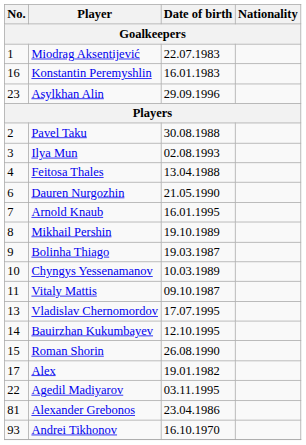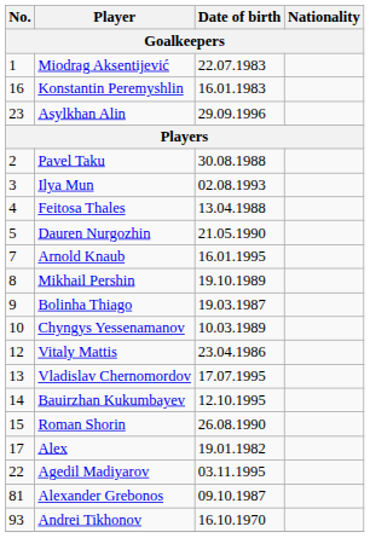 <table class="wikitable">
 <tr>
 <th>No.</th>
 <th>Player</th>
 <th>Date of birth</th>
 <th>Nationality</th>
 </tr>
 <tr>
 <th colspan=5>Goalkeepers</th>
 </tr>
 <tr>
 <td>1</td>
 <td><a href='#'>Miodrag Aksentijević</a></td>
 <td>22.07.1983</td>
 <td></td>
 </tr>
 <tr>
 <td>16</td>
 <td><a href='#'>Konstantin Peremyshlin</a></td>
 <td>16.01.1983</td>
 <td></td>
 </tr>
 <tr>
 <td>23</td>
 <td><a href='#'>Asylkhan Alin</a></td>
 <td>29.09.1996</td>
 <td></td>
 </tr>
 <tr>
 <th colspan=5>Players</th>
 </tr>
 <tr>
 <td>2</td>
 <td><a href='#'>Pavel Taku</a></td>
 <td>30.08.1988</td>
 <td></td>
 </tr>
 <tr>
 <td>3</td>
 <td><a href='#'>Ilya Mun</a></td>
 <td>02.08.1993</td>
 <td></td>
 </tr>
 <tr>
 <td>4</td>
 <td><a href='#'>Feitosa Thales</a></td>
 <td>13.04.1988</td>
 <td></td>
 </tr>
 <tr>
-<td>6</td>
+<td>5</td>
 <td><a href='#'>Dauren Nurgozhin</a></td>
 <td>21.05.1990</td>
 <td></td>
 </tr>
 <tr>
 <td>7</td>
 <td><a href='#'>Arnold Knaub</a></td>
 <td>16.01.1995</td>
 <td></td>
 </tr>
 <tr>
 <td>8</td>
 <td><a href='#'>Mikhail Pershin</a></td>
 <td>19.10.1989</td>
 <td></td>
 </tr>
 <tr>
 <td>9</td>
 <td><a href='#'>Bolinha Thiago</a></td>
 <td>19.03.1987</td>
 <td></td>
 </tr>
 <tr>
 <td>10</td>
 <td><a href='#'>Chyngys Yessenamanov</a></td>
 <td>10.03.1989</td>
 <td></td>
 </tr>
 <tr>
-<td>11</td>
+<td>12</td>
 <td><a href='#'>Vitaly Mattis</a></td>
-<td>09.10.1987</td>
+<td>23.04.1986</td>
 <td></td>
 </tr>
 <tr>
 <td>13</td>
 <td><a href='#'>Vladislav Chernomordov</a></td>
 <td>17.07.1995</td>
 <td></td>
 </tr>
 <tr>
 <td>14</td>
 <td><a href='#'>Bauirzhan Kukumbayev</a></td>
 <td>12.10.1995</td>
 <td></td>
 </tr>
 <tr>
 <td>15</td>
 <td><a href='#'>Roman Shorin</a></td>
 <td>26.08.1990</td>
 <td></td>
 </tr>
 <tr>
 <td>17</td>
 <td><a href='#'>Alex</a></td>
 <td>19.01.1982</td>
 <td></td>
 </tr>
 <tr>
 <td>22</td>
 <td><a href='#'>Agedil Madiyarov</a></td>
 <td>03.11.1995</td>
 <td></td>
 </tr>
 <tr>
 <td>81</td>
 <td><a href='#'>Alexander Grebonos</a></td>
-<td>23.04.1986</td>
+<td>09.10.1987</td>
 <td></td>
 </tr>
 <tr>
 <td>93</td>
 <td><a href='#'>Andrei Tikhonov</a></td>
 <td>16.10.1970</td>
 <td></td>
 </tr>
 <tr>
 </tr>
 </table>
